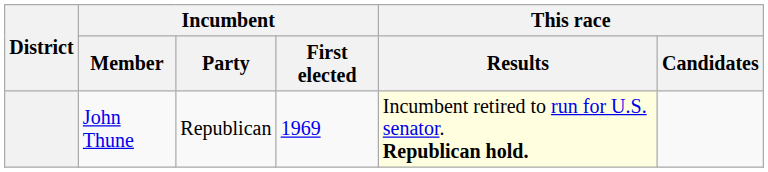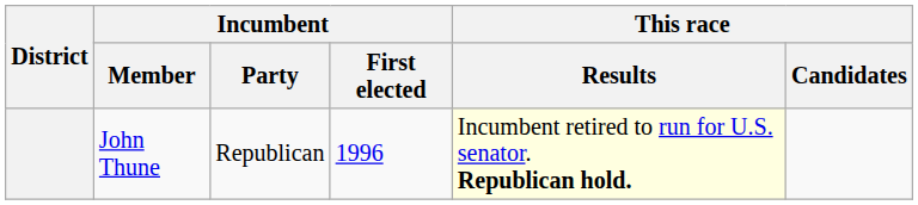 <table class=wikitable>
 <tr>
 <th rowspan=2>District</th>
 <th colspan=3>Incumbent</th>
 <th colspan=2>This race</th>
 </tr>
 <tr>
 <th>Member</th>
 <th>Party</th>
 <th>First elected</th>
 <th>Results</th>
 <th>Candidates</th>
 </tr>
 <tr>
 <th></th>
 <td><a href='#'>John Thune</a></td>
 <td>Republican</td>
-<td><a href='#'>1969</a></td>
+<td><a href='#'>1996</a></td>
 <td style="background: lightyellow;">Incumbent retired to <a href='#'>run for U.S. senator</a>.<br><strong>Republican hold.</strong></td>
 <td nowrap></td>
 </tr>
 </table>
